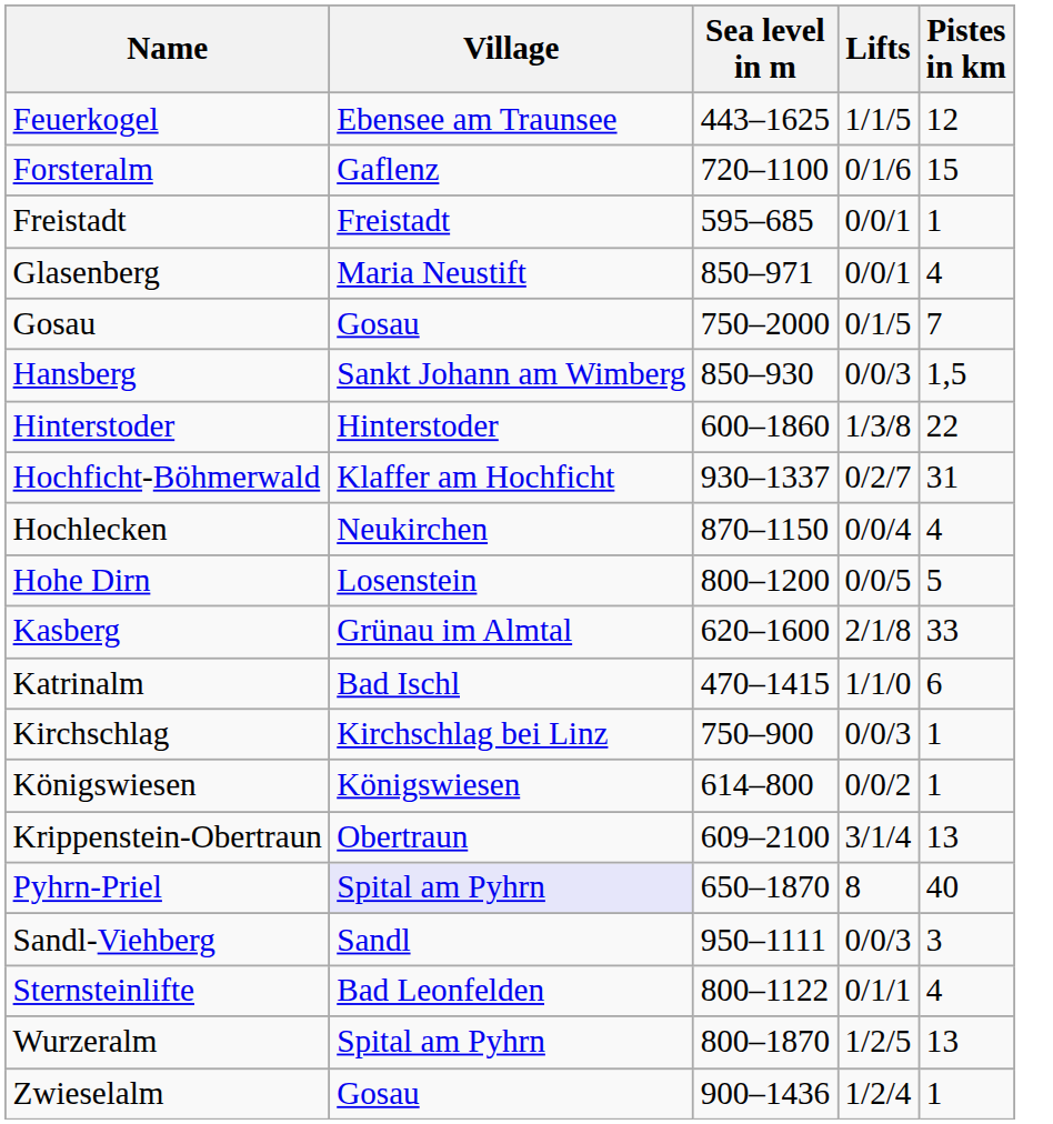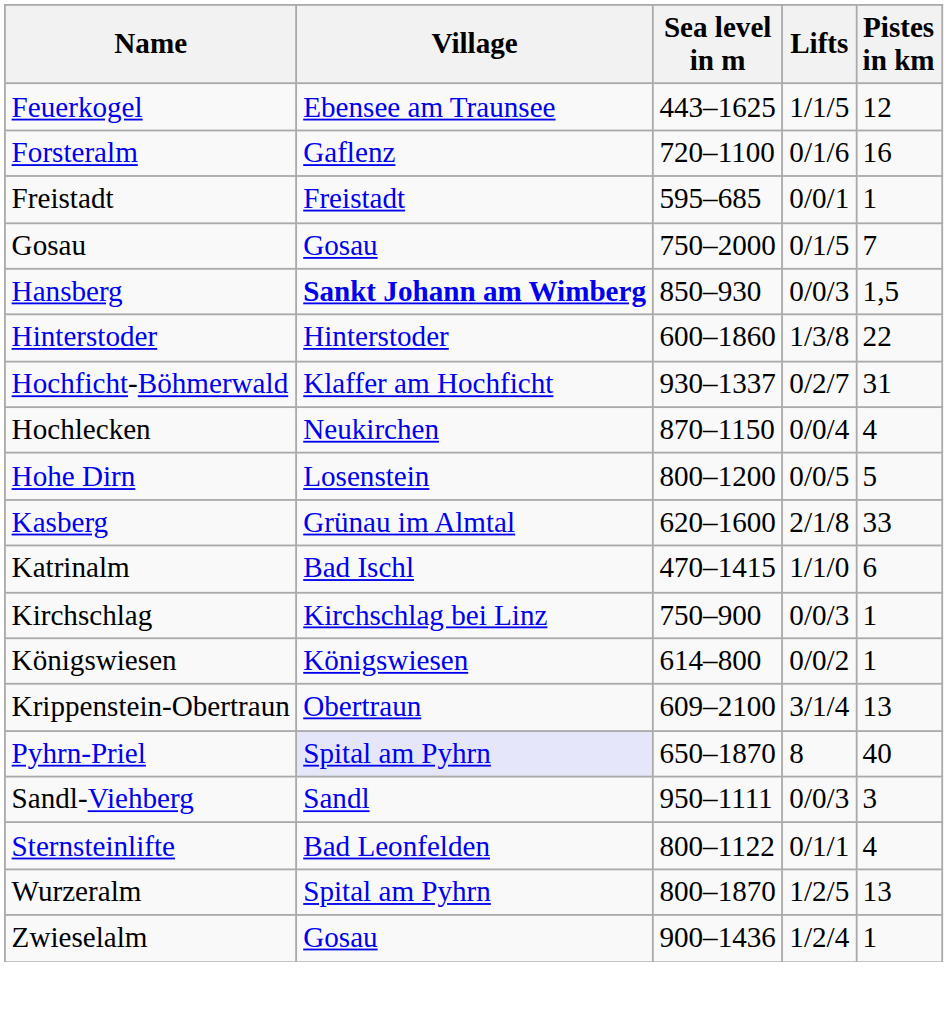 <table class="wikitable sortable zebra">
 <tr>
 <th>Name</th>
 <th>Village</th>
 <th>Sea level<br>in m</th>
 <th>Lifts</th>
 <th>Pistes<br>in km</th>
 </tr>
 <tr>
 <td><a href='#'>Feuerkogel</a></td>
 <td><a href='#'>Ebensee am Traunsee</a></td>
 <td>443–1625</td>
 <td>1/1/5</td>
 <td>12</td>
 </tr>
 <tr>
 <td><a href='#'>Forsteralm</a></td>
 <td><a href='#'>Gaflenz</a></td>
 <td>720–1100</td>
 <td>0/1/6</td>
-<td>15</td>
+<td>16</td>
 </tr>
 <tr>
 <td>Freistadt</td>
 <td><a href='#'>Freistadt</a></td>
 <td>595–685</td>
 <td>0/0/1</td>
 <td>1</td>
-</tr>
-<tr>
-<td>Glasenberg</td>
-<td><a href='#'>Maria Neustift</a></td>
-<td>850–971</td>
-<td>0/0/1</td>
-<td>4</td>
 </tr>
 <tr>
 <td>Gosau</td>
 <td><a href='#'>Gosau</a></td>
 <td>750–2000</td>
 <td>0/1/5</td>
 <td>7</td>
 </tr>
 <tr>
 <td><a href='#'>Hansberg</a></td>
-<td><a href='#'>Sankt Johann am Wimberg</a></td>
+<td><strong><a href='#'>Sankt Johann am Wimberg</a></strong></td>
 <td>850–930</td>
 <td>0/0/3</td>
 <td>1,5</td>
 </tr>
 <tr>
 <td><a href='#'>Hinterstoder</a></td>
 <td><a href='#'>Hinterstoder</a></td>
 <td>600–1860</td>
 <td>1/3/8</td>
 <td>22</td>
 </tr>
 <tr>
 <td><a href='#'>Hochficht</a>-<a href='#'>Böhmerwald</a></td>
 <td><a href='#'>Klaffer am Hochficht</a></td>
 <td>930–1337</td>
 <td>0/2/7</td>
 <td>31</td>
 </tr>
 <tr>
 <td>Hochlecken</td>
 <td><a href='#'>Neukirchen</a></td>
 <td>870–1150</td>
 <td>0/0/4</td>
 <td>4</td>
 </tr>
 <tr>
 <td><a href='#'>Hohe Dirn</a></td>
 <td><a href='#'>Losenstein</a></td>
 <td>800–1200</td>
 <td>0/0/5</td>
 <td>5</td>
 </tr>
 <tr>
 <td><a href='#'>Kasberg</a></td>
 <td><a href='#'>Grünau im Almtal</a></td>
 <td>620–1600</td>
 <td>2/1/8</td>
 <td>33</td>
 </tr>
 <tr>
 <td>Katrinalm</td>
 <td><a href='#'>Bad Ischl</a></td>
 <td>470–1415</td>
 <td>1/1/0</td>
 <td>6</td>
 </tr>
 <tr>
 <td>Kirchschlag</td>
 <td><a href='#'>Kirchschlag bei Linz</a></td>
 <td>750–900</td>
 <td>0/0/3</td>
 <td>1</td>
 </tr>
 <tr>
 <td>Königswiesen</td>
 <td><a href='#'>Königswiesen</a></td>
 <td>614–800</td>
 <td>0/0/2</td>
 <td>1</td>
 </tr>
 <tr>
 <td>Krippenstein-Obertraun</td>
 <td><a href='#'>Obertraun</a></td>
 <td>609–2100</td>
 <td>3/1/4</td>
 <td>13</td>
 </tr>
 <tr>
 <td><a href='#'>Pyhrn-Priel</a></td>
 <td style="background: lavender;"><a href='#'>Spital am Pyhrn</a></td>
 <td>650–1870</td>
 <td>8</td>
 <td>40</td>
 </tr>
 <tr>
 <td>Sandl-<a href='#'>Viehberg</a></td>
 <td><a href='#'>Sandl</a></td>
 <td>950–1111</td>
 <td>0/0/3</td>
 <td>3</td>
 </tr>
 <tr>
 <td><a href='#'>Sternsteinlifte</a></td>
 <td><a href='#'>Bad Leonfelden</a></td>
 <td>800–1122</td>
 <td>0/1/1</td>
 <td>4</td>
 </tr>
 <tr>
 <td>Wurzeralm</td>
 <td><a href='#'>Spital am Pyhrn</a></td>
 <td>800–1870</td>
 <td>1/2/5</td>
 <td>13</td>
 </tr>
 <tr>
 <td>Zwieselalm</td>
 <td><a href='#'>Gosau</a></td>
 <td>900–1436</td>
 <td>1/2/4</td>
 <td>1</td>
 </tr>
 </table>
